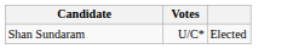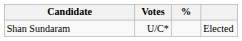 <table class="wikitable" border="1" style="text-align:right;">
 <tr>
 <th align=left width="200">Candidate</th>
 <th align=left width="50">Votes</th>
+<th align=left width="40">%</th>
 <th align=left width="50"></th>
 </tr>
 <tr>
 <td align=left>Shan Sundaram</td>
 <td>U/C*</td>
+<td></td>
 <td align=left>Elected</td>
 </tr>
 </table>
